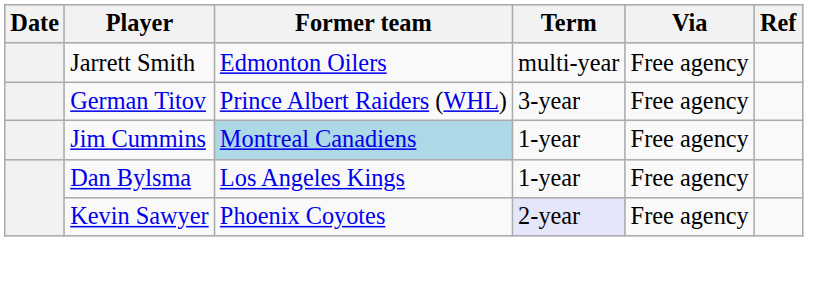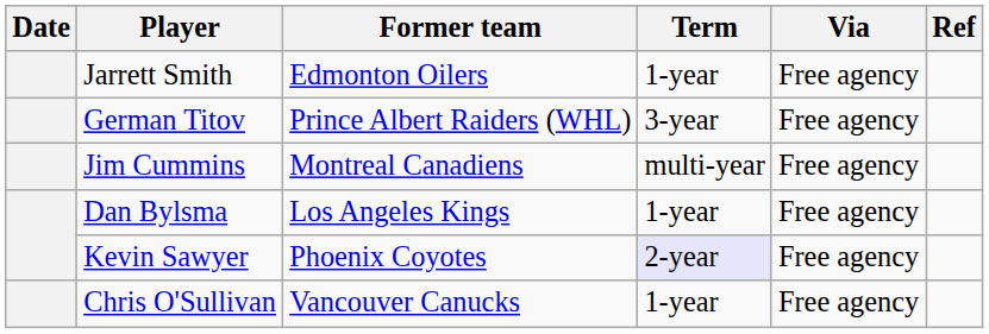 <table class="wikitable plainrowheaders">
 <tr style="background:#ddd; text-align:center;">
 <th>Date</th>
 <th>Player</th>
 <th>Former team</th>
 <th>Term</th>
 <th>Via</th>
 <th>Ref</th>
 </tr>
 <tr>
 <th scope="row"></th>
 <td>Jarrett Smith</td>
 <td><a href='#'>Edmonton Oilers</a></td>
-<td>multi-year</td>
+<td>1-year</td>
 <td>Free agency</td>
 <td></td>
 </tr>
 <tr>
 <th scope="row"></th>
 <td><a href='#'>German Titov</a></td>
 <td><a href='#'>Prince Albert Raiders</a> (<a href='#'>WHL</a>)</td>
 <td>3-year</td>
 <td>Free agency</td>
 <td></td>
 </tr>
 <tr>
 <th scope="row"></th>
 <td><a href='#'>Jim Cummins</a></td>
-<td style="background: lightblue;"><a href='#'>Montreal Canadiens</a></td>
-<td>1-year</td>
+<td><a href='#'>Montreal Canadiens</a></td>
+<td>multi-year</td>
 <td>Free agency</td>
 <td></td>
 </tr>
 <tr>
 <th scope="row" rowspan=2></th>
 <td><a href='#'>Dan Bylsma</a></td>
 <td><a href='#'>Los Angeles Kings</a></td>
 <td>1-year</td>
 <td>Free agency</td>
 <td></td>
 </tr>
 <tr>
 <td><a href='#'>Kevin Sawyer</a></td>
 <td><a href='#'>Phoenix Coyotes</a></td>
 <td style="background: lavender;">2-year</td>
 <td>Free agency</td>
 <td></td>
 </tr>
+<tr>
+<th scope="row"></th>
+<td><a href='#'>Chris O'Sullivan</a></td>
+<td><a href='#'>Vancouver Canucks</a></td>
+<td>1-year</td>
+<td>Free agency</td>
+<td></td>
+</tr>
 </table>
